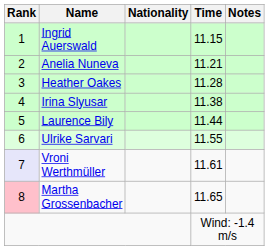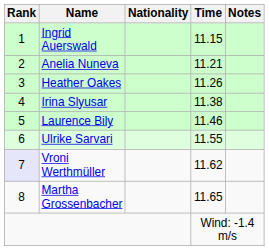 <table class="wikitable sortable" style="text-align:center;width: 55%">
 <tr>
 <th>Rank</th>
 <th>Name</th>
 <th>Nationality</th>
 <th>Time</th>
 <th>Notes</th>
 </tr>
 <tr bgcolor=ccffcc>
 <td>1</td>
 <td align=left><a href='#'>Ingrid Auerswald</a></td>
 <td align=left></td>
 <td>11.15</td>
 <td></td>
 </tr>
 <tr bgcolor=ccffcc>
 <td>2</td>
 <td align=left><a href='#'>Anelia Nuneva</a></td>
 <td align=left></td>
 <td>11.21</td>
 <td></td>
 </tr>
 <tr bgcolor=ccffcc>
 <td>3</td>
 <td align=left><a href='#'>Heather Oakes</a></td>
 <td align=left></td>
-<td>11.28</td>
+<td>11.26</td>
 <td></td>
 </tr>
 <tr bgcolor=ccffcc>
 <td>4</td>
 <td align=left><a href='#'>Irina Slyusar</a></td>
 <td align=left></td>
 <td>11.38</td>
 <td></td>
 </tr>
 <tr bgcolor=ccffcc>
 <td>5</td>
 <td align=left><a href='#'>Laurence Bily</a></td>
 <td align=left></td>
-<td>11.44</td>
+<td>11.46</td>
 <td></td>
 </tr>
 <tr bgcolor=ddffdd>
 <td>6</td>
 <td align=left><a href='#'>Ulrike Sarvari</a></td>
 <td align=left></td>
 <td>11.55</td>
 <td></td>
 </tr>
 <tr>
 <td style="background: lavender;">7</td>
 <td align=left><a href='#'>Vroni Werthmüller</a></td>
 <td align=left></td>
-<td>11.61</td>
+<td>11.62</td>
 <td></td>
 </tr>
 <tr>
-<td style="background: pink;">8</td>
+<td>8</td>
 <td align=left><a href='#'>Martha Grossenbacher</a></td>
 <td align=left></td>
 <td>11.65</td>
 <td></td>
 </tr>
 <tr>
 <td colspan="3"></td>
 <td colspan="2">Wind: -1.4 m/s</td>
 </tr>
 </table>
